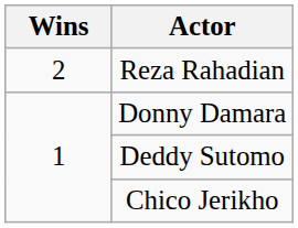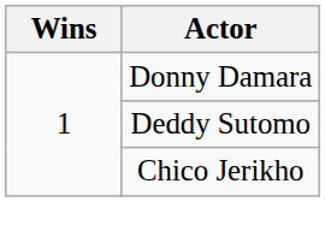 <table class="wikitable" style="text-align:center;">
 <tr>
 <th scope="col" width="55">Wins</th>
 <th scope="col" align="center">Actor</th>
-</tr>
-<tr>
-<td>2</td>
-<td>Reza Rahadian</td>
 </tr>
 <tr>
 <td rowspan="3">1</td>
 <td>Donny Damara</td>
 </tr>
 <tr>
 <td>Deddy Sutomo</td>
 </tr>
 <tr>
 <td>Chico Jerikho</td>
 </tr>
 </table>
